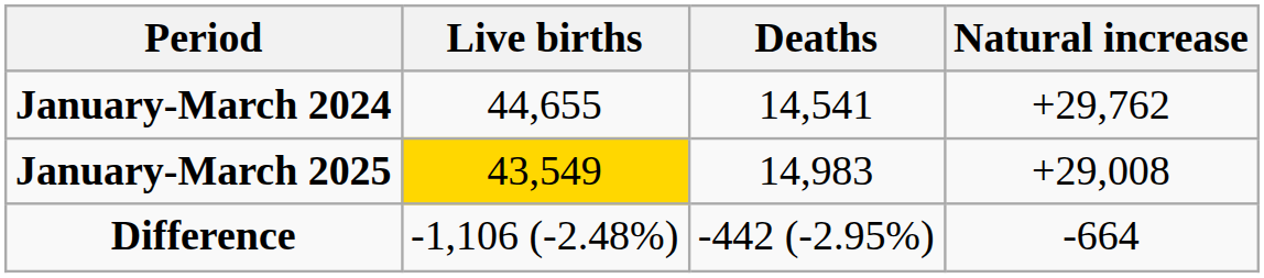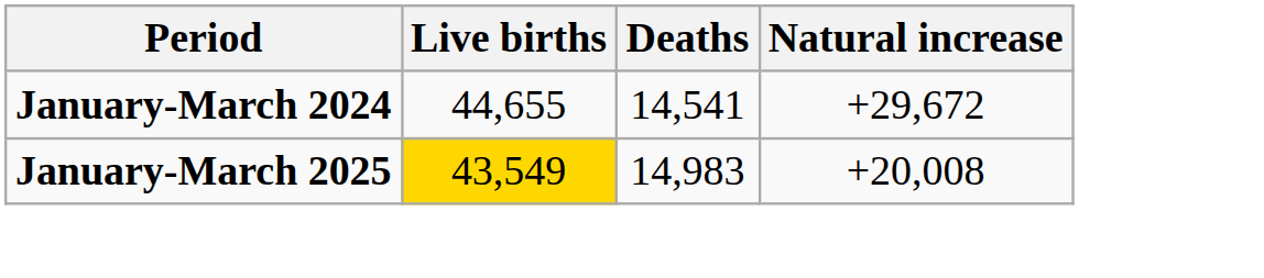 <table class="wikitable" style="text-align:center;">
 <tr>
 <th>Period</th>
 <th>Live births</th>
 <th>Deaths</th>
 <th>Natural increase</th>
 </tr>
 <tr>
 <td><strong>January-March 2024</strong></td>
 <td>44,655</td>
 <td>14,541</td>
-<td>+29,762</td>
+<td>+29,672</td>
 </tr>
 <tr>
 <td><strong>January-March 2025</strong></td>
 <td style="background: gold;">43,549</td>
 <td>14,983</td>
-<td>+29,008</td>
-</tr>
-<tr>
-<td><strong>Difference</strong></td>
-<td> -1,106 (-2.48%)</td>
-<td> -442 (-2.95%)</td>
-<td> -664</td>
+<td>+20,008</td>
 </tr>
 </table>
